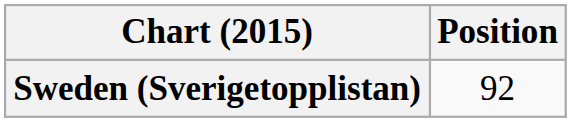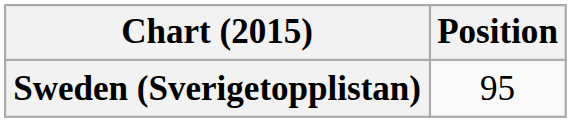 <table class="wikitable plainrowheaders">
 <tr>
 <th scope="col">Chart (2015)</th>
 <th scope="col">Position</th>
 </tr>
 <tr>
 <th scope="row">Sweden (Sverigetopplistan)</th>
-<td style="text-align:center">92</td>
+<td style="text-align:center">95</td>
 </tr>
 </table>
